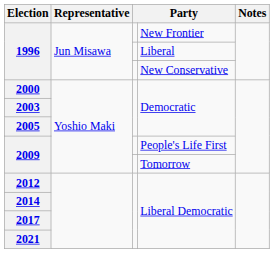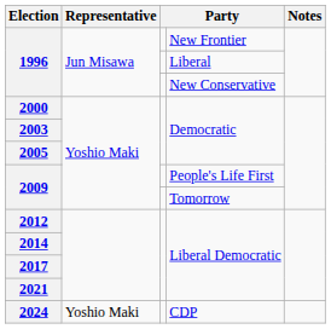 <table class=wikitable>
 <tr valign=bottom>
 <th>Election</th>
 <th>Representative</th>
 <th colspan="2">Party</th>
 <th>Notes</th>
 </tr>
 <tr>
 <th rowspan="3"><a href='#'>1996</a></th>
 <td rowspan="3"><a href='#'>Jun Misawa</a></td>
 <td bgcolor=></td>
 <td><a href='#'>New Frontier</a></td>
 <td rowspan="3"></td>
 </tr>
 <tr>
 <td bgcolor=></td>
 <td><a href='#'>Liberal</a></td>
 </tr>
 <tr>
 <td bgcolor=></td>
 <td><a href='#'>New Conservative</a></td>
 </tr>
 <tr>
 <th><a href='#'>2000</a></th>
 <td rowspan="6"><a href='#'>Yoshio Maki</a></td>
 <td rowspan="4" bgcolor=></td>
 <td rowspan="4"><a href='#'>Democratic</a></td>
 <td rowspan="6"></td>
 </tr>
 <tr>
 <th><a href='#'>2003</a></th>
 </tr>
 <tr>
 <th><a href='#'>2005</a></th>
 </tr>
 <tr>
 <th rowspan="3"><a href='#'>2009</a></th>
 </tr>
 <tr>
 <td bgcolor=></td>
 <td><a href='#'>People's Life First</a></td>
 </tr>
 <tr>
 <td bgcolor=></td>
 <td><a href='#'>Tomorrow</a></td>
 </tr>
 <tr>
 <th><a href='#'>2012</a></th>
 <td rowspan="4"></td>
 <td rowspan="4" bgcolor=></td>
 <td rowspan="4"><a href='#'>Liberal Democratic</a></td>
 <td rowspan="4"></td>
 </tr>
 <tr>
 <th><a href='#'>2014</a></th>
 </tr>
 <tr>
 <th><a href='#'>2017</a></th>
 </tr>
 <tr>
 <th><a href='#'>2021</a></th>
 </tr>
+<tr>
+<th><a href='#'>2024</a></th>
+<td>Yoshio Maki</td>
+<td bgcolor=></td>
+<td><a href='#'>CDP</a></td>
+<td></td>
+</tr>
 </table>
